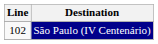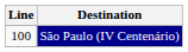 <table class="wikitable">
 <tr>
 <th align="center">Line</th>
 <th align="center">Destination</th>
 </tr>
 <tr>
 </tr>
 <tr>
-<td align="center">102</td>
+<td align="center">100</td>
 <td align="center" bgcolor="darkblue" style="color:white">São Paulo (IV Centenário)</td>
 </tr>
 <tr>
 </tr>
 </table>
